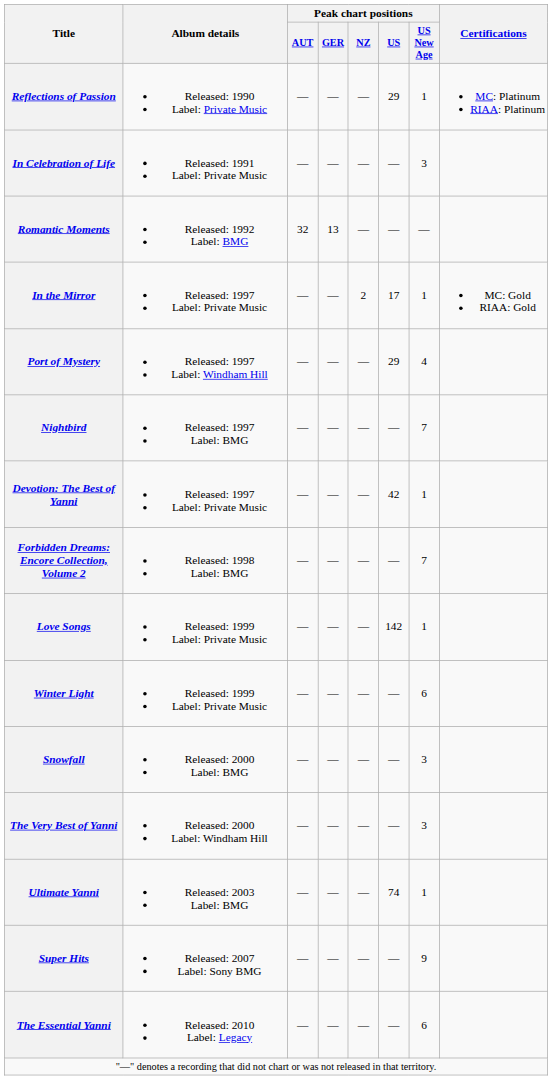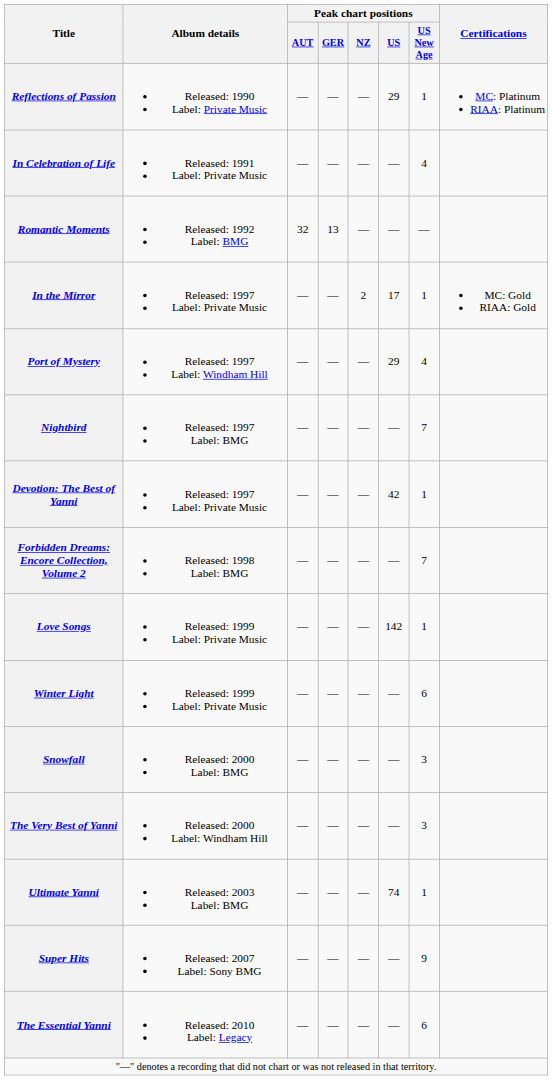 <table class="wikitable plainrowheaders" style="text-align:center;">
 <tr>
 <th rowspan="2" scope="col" style="width:10em;">Title</th>
 <th rowspan="2" scope="col" style="width:14em;">Album details</th>
 <th colspan="5">Peak chart positions</th>
 <th rowspan="2" scope="col"><a href='#'>Certifications</a></th>
 </tr>
 <tr>
 <th scope="col" style="width:2.5em;font-size:90%;"><a href='#'>AUT</a><br></th>
 <th scope="col" style="width:2.5em;font-size:90%;"><a href='#'>GER</a><br></th>
 <th scope="col" style="width:2.5em;font-size:90%;"><a href='#'>NZ</a><br></th>
 <th scope="col" style="width:2.5em;font-size:90%;"><a href='#'>US</a><br></th>
 <th scope="col" style="width:2.5em;font-size:90%;"><a href='#'>US<br>New Age</a><br></th>
 </tr>
 <tr>
 <th scope="row"><em><a href='#'>Reflections of Passion</a></em></th>
 <td><br><ul><li>Released: 1990</li><li>Label: <a href='#'>Private Music</a></li></ul></td>
 <td>—</td>
 <td>—</td>
 <td>—</td>
 <td>29</td>
 <td>1</td>
 <td><br><ul><li><a href='#'>MC</a>: Platinum</li><li><a href='#'>RIAA</a>: Platinum</li></ul></td>
 </tr>
 <tr>
 <th scope="row"><em><a href='#'>In Celebration of Life</a></em></th>
 <td><br><ul><li>Released: 1991</li><li>Label: Private Music</li></ul></td>
 <td>—</td>
 <td>—</td>
 <td>—</td>
 <td>—</td>
-<td>3</td>
+<td>4</td>
 <td></td>
 </tr>
 <tr>
 <th scope="row"><em><a href='#'>Romantic Moments</a></em></th>
 <td><br><ul><li>Released: 1992</li><li>Label: <a href='#'>BMG</a></li></ul></td>
 <td>32</td>
 <td>13</td>
 <td>—</td>
 <td>—</td>
 <td>—</td>
 <td></td>
 </tr>
 <tr>
 <th scope="row"><em><a href='#'>In the Mirror</a></em></th>
 <td><br><ul><li>Released: 1997</li><li>Label: Private Music</li></ul></td>
 <td>—</td>
 <td>—</td>
 <td>2</td>
 <td>17</td>
 <td>1</td>
 <td><br><ul><li>MC: Gold</li><li>RIAA: Gold</li></ul></td>
 </tr>
 <tr>
 <th scope="row"><em><a href='#'>Port of Mystery</a></em></th>
 <td><br><ul><li>Released: 1997</li><li>Label: <a href='#'>Windham Hill</a></li></ul></td>
 <td>—</td>
 <td>—</td>
 <td>—</td>
 <td>29</td>
 <td>4</td>
 <td></td>
 </tr>
 <tr>
 <th scope="row"><em><a href='#'>Nightbird</a></em></th>
 <td><br><ul><li>Released: 1997</li><li>Label: BMG</li></ul></td>
 <td>—</td>
 <td>—</td>
 <td>—</td>
 <td>—</td>
 <td>7</td>
 <td></td>
 </tr>
 <tr>
 <th scope="row"><em><a href='#'>Devotion: The Best of Yanni</a></em></th>
 <td><br><ul><li>Released: 1997</li><li>Label: Private Music</li></ul></td>
 <td>—</td>
 <td>—</td>
 <td>—</td>
 <td>42</td>
 <td>1</td>
 <td></td>
 </tr>
 <tr>
 <th scope="row"><em><a href='#'>Forbidden Dreams: Encore Collection, Volume 2</a></em></th>
 <td><br><ul><li>Released: 1998</li><li>Label: BMG</li></ul></td>
 <td>—</td>
 <td>—</td>
 <td>—</td>
 <td>—</td>
 <td>7</td>
 <td></td>
 </tr>
 <tr>
 <th scope="row"><em><a href='#'>Love Songs</a></em></th>
 <td><br><ul><li>Released: 1999</li><li>Label: Private Music</li></ul></td>
 <td>—</td>
 <td>—</td>
 <td>—</td>
 <td>142</td>
 <td>1</td>
 <td></td>
 </tr>
 <tr>
 <th scope="row"><em><a href='#'>Winter Light</a></em></th>
 <td><br><ul><li>Released: 1999</li><li>Label: Private Music</li></ul></td>
 <td>—</td>
 <td>—</td>
 <td>—</td>
 <td>—</td>
 <td>6</td>
 <td></td>
 </tr>
 <tr>
 <th scope="row"><em><a href='#'>Snowfall</a></em></th>
 <td><br><ul><li>Released: 2000</li><li>Label: BMG</li></ul></td>
 <td>—</td>
 <td>—</td>
 <td>—</td>
 <td>—</td>
 <td>3</td>
 <td></td>
 </tr>
 <tr>
 <th scope="row"><em><a href='#'>The Very Best of Yanni</a></em></th>
 <td><br><ul><li>Released: 2000</li><li>Label: Windham Hill</li></ul></td>
 <td>—</td>
 <td>—</td>
 <td>—</td>
 <td>—</td>
 <td>3</td>
 <td></td>
 </tr>
 <tr>
 <th scope="row"><em><a href='#'>Ultimate Yanni</a></em></th>
 <td><br><ul><li>Released: 2003</li><li>Label: BMG</li></ul></td>
 <td>—</td>
 <td>—</td>
 <td>—</td>
 <td>74</td>
 <td>1</td>
 <td></td>
 </tr>
 <tr>
 <th scope="row"><em><a href='#'>Super Hits</a></em></th>
 <td><br><ul><li>Released: 2007</li><li>Label: Sony BMG</li></ul></td>
 <td>—</td>
 <td>—</td>
 <td>—</td>
 <td>—</td>
 <td>9</td>
 <td></td>
 </tr>
 <tr>
 <th scope="row"><em><a href='#'>The Essential Yanni</a></em></th>
 <td><br><ul><li>Released: 2010</li><li>Label: <a href='#'>Legacy</a></li></ul></td>
 <td>—</td>
 <td>—</td>
 <td>—</td>
 <td>—</td>
 <td>6</td>
 <td></td>
 </tr>
 <tr>
 <td colspan="8" style="font-size:90%">"—" denotes a recording that did not chart or was not released in that territory.</td>
 </tr>
 </table>
